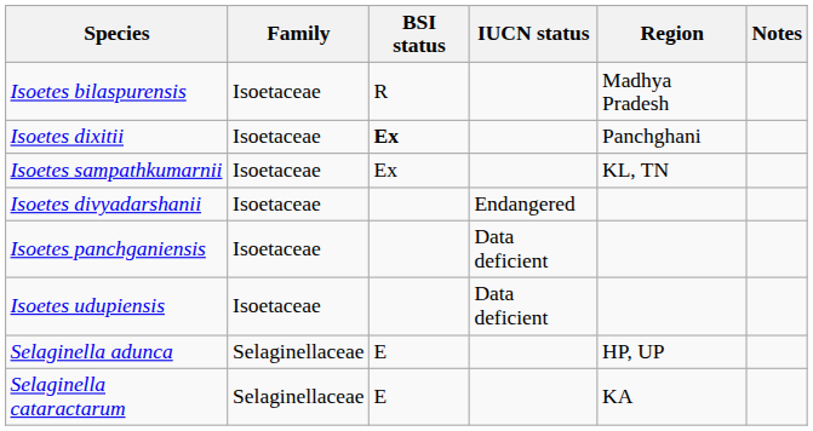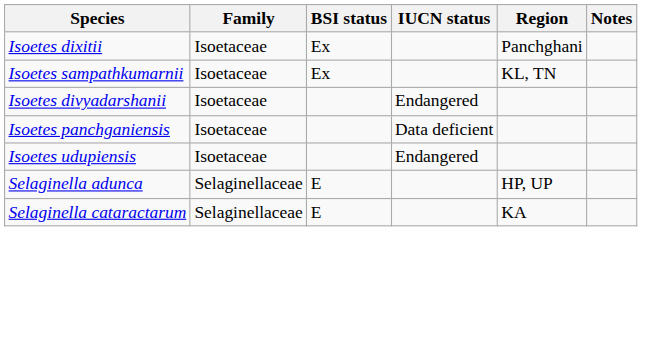 <table class="wikitable sortable">
 <tr>
 <th>Species</th>
 <th>Family</th>
 <th>BSI status</th>
 <th>IUCN status</th>
 <th>Region</th>
 <th>Notes</th>
 </tr>
 <tr>
-<td><em><a href='#'>Isoetes bilaspurensis</a></em></td>
-<td>Isoetaceae</td>
-<td>R</td>
-<td></td>
-<td>Madhya Pradesh</td>
-<td></td>
-</tr>
-<tr>
 <td><em><a href='#'>Isoetes dixitii</a></em></td>
 <td>Isoetaceae</td>
-<td><strong>Ex</strong></td>
+<td>Ex</td>
 <td></td>
 <td>Panchghani</td>
 <td></td>
 </tr>
 <tr>
 <td><em><a href='#'>Isoetes sampathkumarnii</a></em></td>
 <td>Isoetaceae</td>
 <td>Ex</td>
 <td></td>
 <td>KL, TN</td>
 <td></td>
 </tr>
 <tr>
 <td><em><a href='#'>Isoetes divyadarshanii</a></em></td>
 <td>Isoetaceae</td>
 <td></td>
 <td>Endangered</td>
 <td></td>
 <td></td>
 </tr>
 <tr>
 <td><em><a href='#'>Isoetes panchganiensis</a></em></td>
 <td>Isoetaceae</td>
 <td></td>
 <td>Data deficient</td>
 <td></td>
 <td></td>
 </tr>
 <tr>
 <td><em><a href='#'>Isoetes udupiensis</a></em></td>
 <td>Isoetaceae</td>
 <td></td>
-<td>Data deficient</td>
+<td>Endangered</td>
 <td></td>
 <td></td>
 </tr>
 <tr>
 <td><em><a href='#'>Selaginella adunca</a></em></td>
 <td>Selaginellaceae</td>
 <td>E</td>
 <td></td>
 <td>HP, UP</td>
 <td></td>
 </tr>
 <tr>
 <td><em><a href='#'>Selaginella cataractarum</a></em></td>
 <td>Selaginellaceae</td>
 <td>E</td>
 <td></td>
 <td>KA</td>
 <td></td>
 </tr>
 </table>
